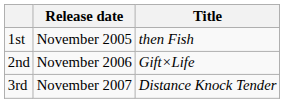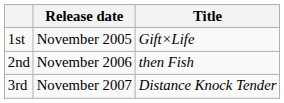 <table class="wikitable">
 <tr>
 <th></th>
 <th>Release date</th>
 <th>Title</th>
 </tr>
 <tr>
 <td>1st</td>
 <td>November 2005</td>
-<td><em>then Fish</em></td>
+<td><em>Gift×Life</em></td>
 </tr>
 <tr>
 <td>2nd</td>
 <td>November 2006</td>
-<td><em>Gift×Life</em></td>
+<td><em>then Fish</em></td>
 </tr>
 <tr>
 <td>3rd</td>
 <td>November 2007</td>
 <td><em>Distance Knock Tender</em></td>
 </tr>
 </table>
